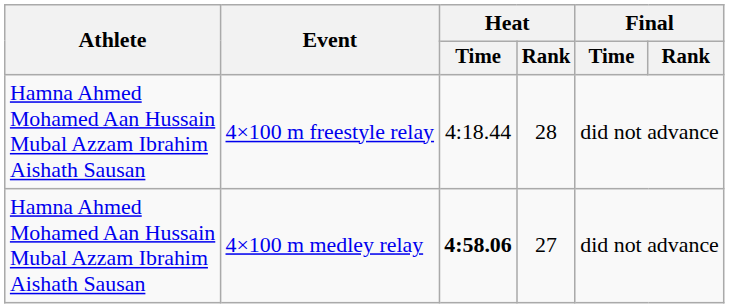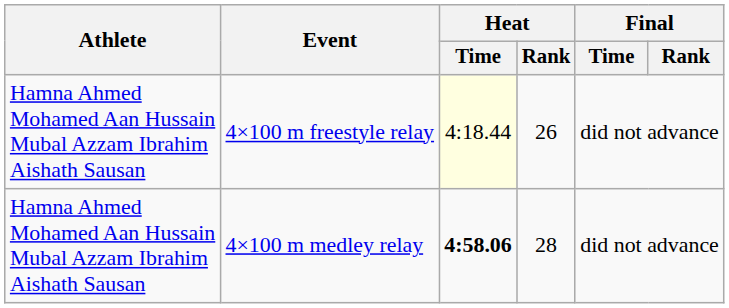 <table class="wikitable" style="text-align:center; font-size:90%">
 <tr>
 <th rowspan=2>Athlete</th>
 <th rowspan=2>Event</th>
 <th colspan=2>Heat</th>
 <th colspan=2>Final</th>
 </tr>
 <tr style="font-size:95%">
 <th>Time</th>
 <th>Rank</th>
 <th>Time</th>
 <th>Rank</th>
 </tr>
 <tr>
 <td align=left><a href='#'>Hamna Ahmed</a><br><a href='#'>Mohamed Aan Hussain</a><br><a href='#'>Mubal Azzam Ibrahim</a><br><a href='#'>Aishath Sausan</a></td>
 <td align=left><a href='#'>4×100 m freestyle relay</a></td>
-<td>4:18.44</td>
-<td>28</td>
+<td style="background: lightyellow;">4:18.44</td>
+<td>26</td>
 <td colspan=2>did not advance</td>
 </tr>
 <tr>
 <td align=left><a href='#'>Hamna Ahmed</a><br><a href='#'>Mohamed Aan Hussain</a><br><a href='#'>Mubal Azzam Ibrahim</a><br><a href='#'>Aishath Sausan</a></td>
 <td align=left><a href='#'>4×100 m medley relay</a></td>
 <td><strong>4:58.06</strong></td>
-<td>27</td>
+<td>28</td>
 <td colspan=2>did not advance</td>
 </tr>
 </table>
